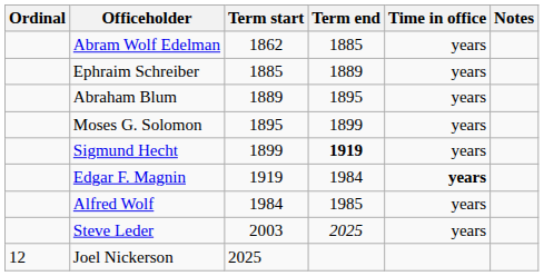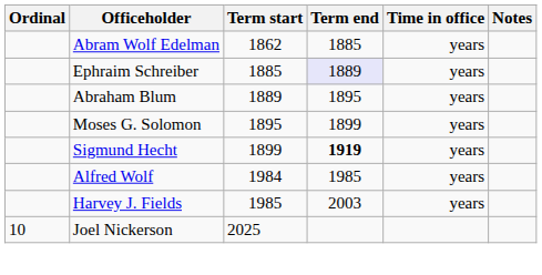 <table class="wikitable sortable">
 <tr>
 <th>Ordinal</th>
 <th>Officeholder</th>
 <th>Term start</th>
 <th>Term end</th>
 <th>Time in office</th>
 <th>Notes</th>
 </tr>
 <tr>
 <td align=center></td>
 <td><a href='#'>Abram Wolf Edelman</a></td>
 <td align=center>1862</td>
 <td align=center>1885</td>
 <td align=right> years</td>
 <td></td>
 </tr>
 <tr>
 <td align=center></td>
 <td>Ephraim Schreiber</td>
 <td align=center>1885</td>
-<td align=center>1889</td>
+<td align=center style="background: lavender;">1889</td>
 <td align=right> years</td>
 <td></td>
 </tr>
 <tr>
 <td align=center></td>
 <td>Abraham Blum</td>
 <td align=center>1889</td>
 <td align=center>1895</td>
 <td align=right> years</td>
 <td></td>
 </tr>
 <tr>
 <td align=center></td>
 <td>Moses G. Solomon</td>
 <td align=center>1895</td>
 <td align=center>1899</td>
 <td align=right> years</td>
 <td></td>
 </tr>
 <tr>
 <td align=center></td>
 <td><a href='#'>Sigmund Hecht</a></td>
 <td align=center>1899</td>
 <td align=center><strong>1919</strong></td>
 <td align=right> years</td>
 <td></td>
 </tr>
 <tr>
 <td align=center></td>
-<td><a href='#'>Edgar F. Magnin</a></td>
-<td align=center>1919</td>
-<td align=center>1984</td>
-<td align=right><strong> years</strong></td>
-<td></td>
-</tr>
-<tr>
-<td align=center></td>
 <td><a href='#'>Alfred Wolf</a></td>
 <td align=center>1984</td>
 <td align=center>1985</td>
 <td align=right> years</td>
 <td></td>
 </tr>
 <tr>
 <td align=center></td>
-<td><a href='#'>Steve Leder</a></td>
+<td><a href='#'>Harvey J. Fields</a></td>
+<td align=center>1985</td>
 <td align=center>2003</td>
-<td align=center><em>2025</em></td>
 <td align=right> years</td>
 <td></td>
 </tr>
 <tr>
-<td>12</td>
+<td>10</td>
 <td>Joel Nickerson</td>
 <td>2025</td>
 <td></td>
 <td></td>
 <td></td>
 </tr>
 </table>
